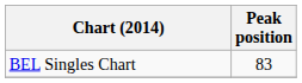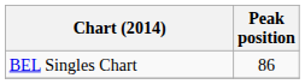 <table class="wikitable sortable plainrowheaders">
 <tr>
 <th style="width:13em;">Chart (2014)</th>
 <th>Peak<br>position</th>
 </tr>
 <tr>
 <td align="left"><a href='#'>BEL</a> Singles Chart</td>
-<td align="center">83</td>
+<td align="center">86</td>
 </tr>
 <tr>
 </tr>
 </table>
